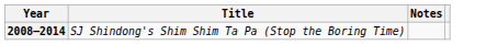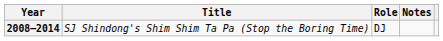 <table class="wikitable sortable plainrowheaders">
 <tr>
 <th scope="col">Year</th>
 <th scope="col">Title</th>
+<th scope="col">Role</th>
 <th scope="col">Notes</th>
 <th scope="col" class="unsortable"></th>
 </tr>
 <tr>
 <th scope="row">2008–2014</th>
 <td><em>SJ Shindong's Shim Shim Ta Pa (Stop the Boring Time)</em></td>
+<td>DJ</td>
 <td></td>
 <td></td>
 </tr>
 </table>
